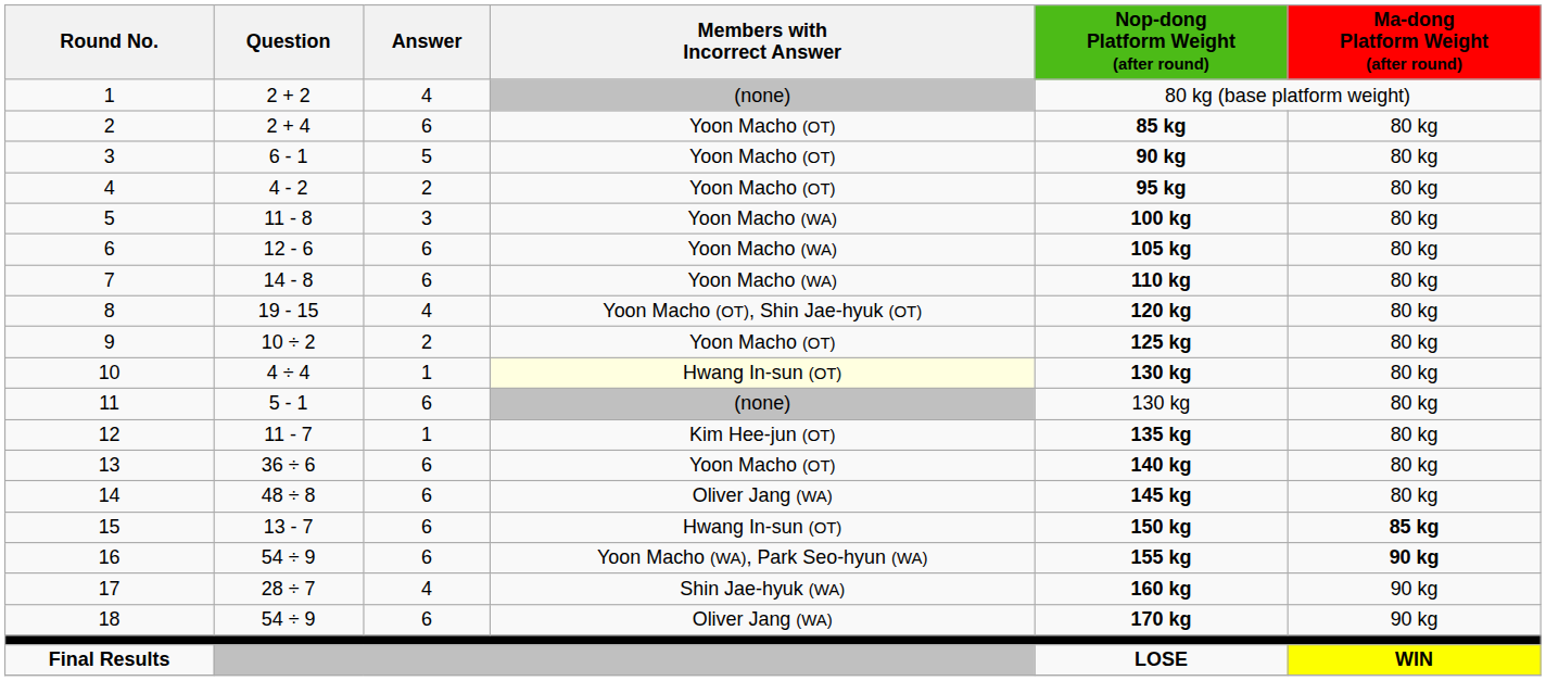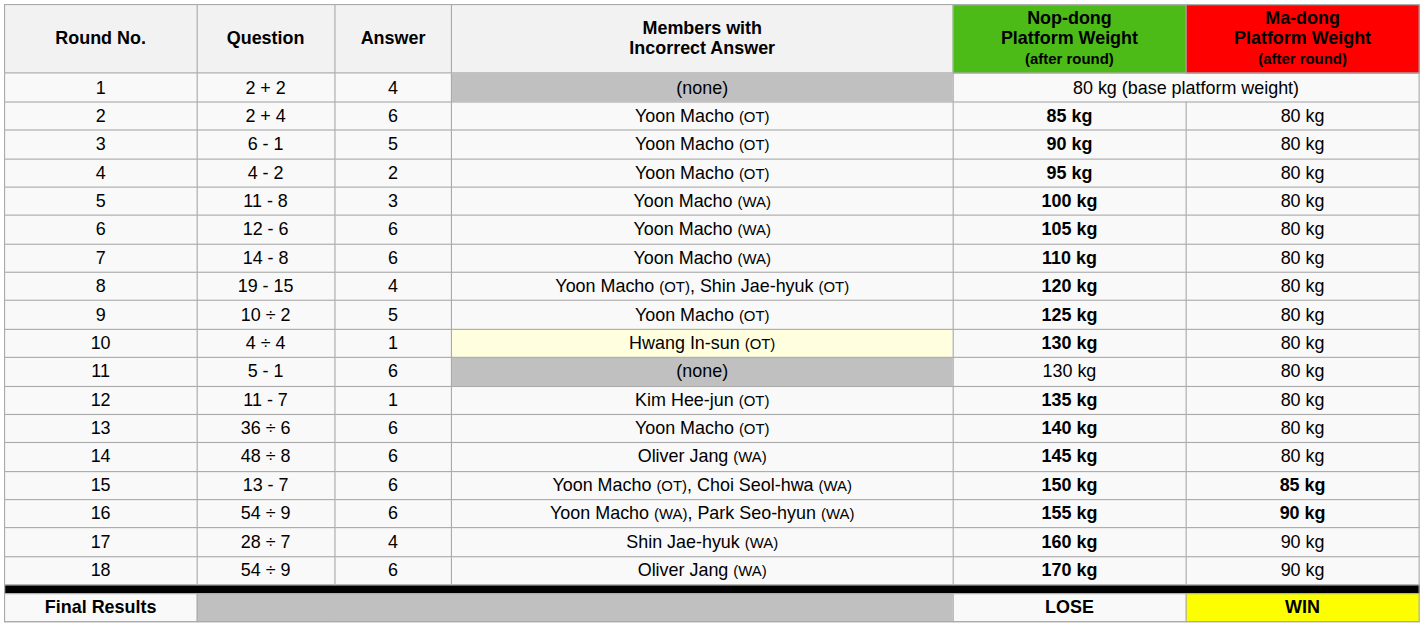 <table class="wikitable plainrowheaders" style="text-align:center; width: 100%;">
 <tr>
 <th>Round No.</th>
 <th>Question</th>
 <th>Answer</th>
 <th>Members with<br> Incorrect Answer</th>
 <th style="background:#4CBB17">Nop-dong <br> Platform Weight <br> <small>(after round)</small></th>
 <th style="background:red">Ma-dong <br> Platform Weight <br> <small>(after round)</small></th>
 </tr>
 <tr>
 <td>1</td>
 <td>2 + 2</td>
 <td>4</td>
 <td style="background:silver">(none)</td>
 <td colspan=2>80 kg (base platform weight)</td>
 </tr>
 <tr>
 <td>2</td>
 <td>2 + 4</td>
 <td>6</td>
 <td><span>Yoon Macho</span> <small>(OT)</small></td>
 <td><strong>85 kg</strong></td>
 <td>80 kg</td>
 </tr>
 <tr>
 <td>3</td>
 <td>6 - 1</td>
 <td>5</td>
 <td><span>Yoon Macho</span> <small>(OT)</small></td>
 <td><strong>90 kg</strong></td>
 <td>80 kg</td>
 </tr>
 <tr>
 <td>4</td>
 <td>4 - 2</td>
 <td>2</td>
 <td><span>Yoon Macho</span> <small>(OT)</small></td>
 <td><strong>95 kg</strong></td>
 <td>80 kg</td>
 </tr>
 <tr>
 <td>5</td>
 <td>11 - 8</td>
 <td>3</td>
 <td><span>Yoon Macho</span> <small>(WA)</small></td>
 <td><strong>100 kg</strong></td>
 <td>80 kg</td>
 </tr>
 <tr>
 <td>6</td>
 <td>12 - 6</td>
 <td>6</td>
 <td><span>Yoon Macho</span> <small>(WA)</small></td>
 <td><strong>105 kg</strong></td>
 <td>80 kg</td>
 </tr>
 <tr>
 <td>7</td>
 <td>14 - 8</td>
 <td>6</td>
 <td><span>Yoon Macho</span> <small>(WA)</small></td>
 <td><strong>110 kg</strong></td>
 <td>80 kg</td>
 </tr>
 <tr>
 <td>8</td>
 <td>19 - 15</td>
 <td>4</td>
 <td><span>Yoon Macho</span> <small>(OT)</small>, <span>Shin Jae-hyuk</span> <small>(OT)</small></td>
 <td><strong>120 kg</strong></td>
 <td>80 kg</td>
 </tr>
 <tr>
 <td>9</td>
 <td>10 ÷ 2</td>
-<td>2</td>
+<td>5</td>
 <td><span>Yoon Macho</span> <small>(OT)</small></td>
 <td><strong>125 kg</strong></td>
 <td>80 kg</td>
 </tr>
 <tr>
 <td>10</td>
 <td>4 ÷ 4</td>
 <td>1</td>
 <td style="background: lightyellow;"><span>Hwang In-sun</span> <small>(OT)</small></td>
 <td><strong>130 kg</strong></td>
 <td>80 kg</td>
 </tr>
 <tr>
 <td>11</td>
 <td>5 - 1</td>
 <td>6</td>
 <td style="background:silver">(none)</td>
 <td>130 kg</td>
 <td>80 kg</td>
 </tr>
 <tr>
 <td>12</td>
 <td>11 - 7</td>
 <td>1</td>
 <td><span>Kim Hee-jun</span> <small>(OT)</small></td>
 <td><strong>135 kg</strong></td>
 <td>80 kg</td>
 </tr>
 <tr>
 <td>13</td>
 <td>36 ÷ 6</td>
 <td>6</td>
 <td><span>Yoon Macho</span> <small>(OT)</small></td>
 <td><strong>140 kg</strong></td>
 <td>80 kg</td>
 </tr>
 <tr>
 <td>14</td>
 <td>48 ÷ 8</td>
 <td>6</td>
 <td><span>Oliver Jang</span> <small>(WA)</small></td>
 <td><strong>145 kg</strong></td>
 <td>80 kg</td>
 </tr>
 <tr>
 <td>15</td>
 <td>13 - 7</td>
 <td>6</td>
-<td><span>Hwang In-sun</span> <small>(OT)</small></td>
+<td><span>Yoon Macho</span> <small>(OT)</small>, <span>Choi Seol-hwa</span> <small>(WA)</small></td>
 <td><strong>150 kg</strong></td>
 <td><strong>85 kg</strong></td>
 </tr>
 <tr>
 <td>16</td>
 <td>54 ÷ 9</td>
 <td>6</td>
 <td><span>Yoon Macho</span> <small>(WA)</small>, <span>Park Seo-hyun</span> <small>(WA)</small></td>
 <td><strong>155 kg</strong></td>
 <td><strong>90 kg</strong></td>
 </tr>
 <tr>
 <td>17</td>
 <td>28 ÷ 7</td>
 <td>4</td>
 <td><span>Shin Jae-hyuk</span> <small>(WA)</small></td>
 <td><strong>160 kg</strong></td>
 <td>90 kg</td>
 </tr>
 <tr>
 <td>18</td>
 <td>54 ÷ 9</td>
 <td>6</td>
 <td><span>Oliver Jang</span> <small>(WA)</small></td>
 <td><strong>170 kg</strong></td>
 <td>90 kg</td>
 </tr>
 <tr>
 <td colspan=6; style="background:#000"></td>
 </tr>
 <tr>
 <td><strong>Final Results</strong></td>
 <td colspan=3; style="background:silver"></td>
 <td><strong>LOSE</strong></td>
 <td style="background:#FDFF00"><strong>WIN</strong></td>
 </tr>
 <tr>
 </tr>
 </table>
